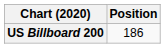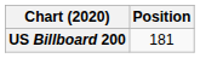 <table class="wikitable plainrowheaders" style="text-align:center">
 <tr>
 <th scope="col">Chart (2020)</th>
 <th scope="col">Position</th>
 </tr>
 <tr>
 <th scope="row">US <em>Billboard</em> 200</th>
-<td>186</td>
+<td>181</td>
 </tr>
 </table>
